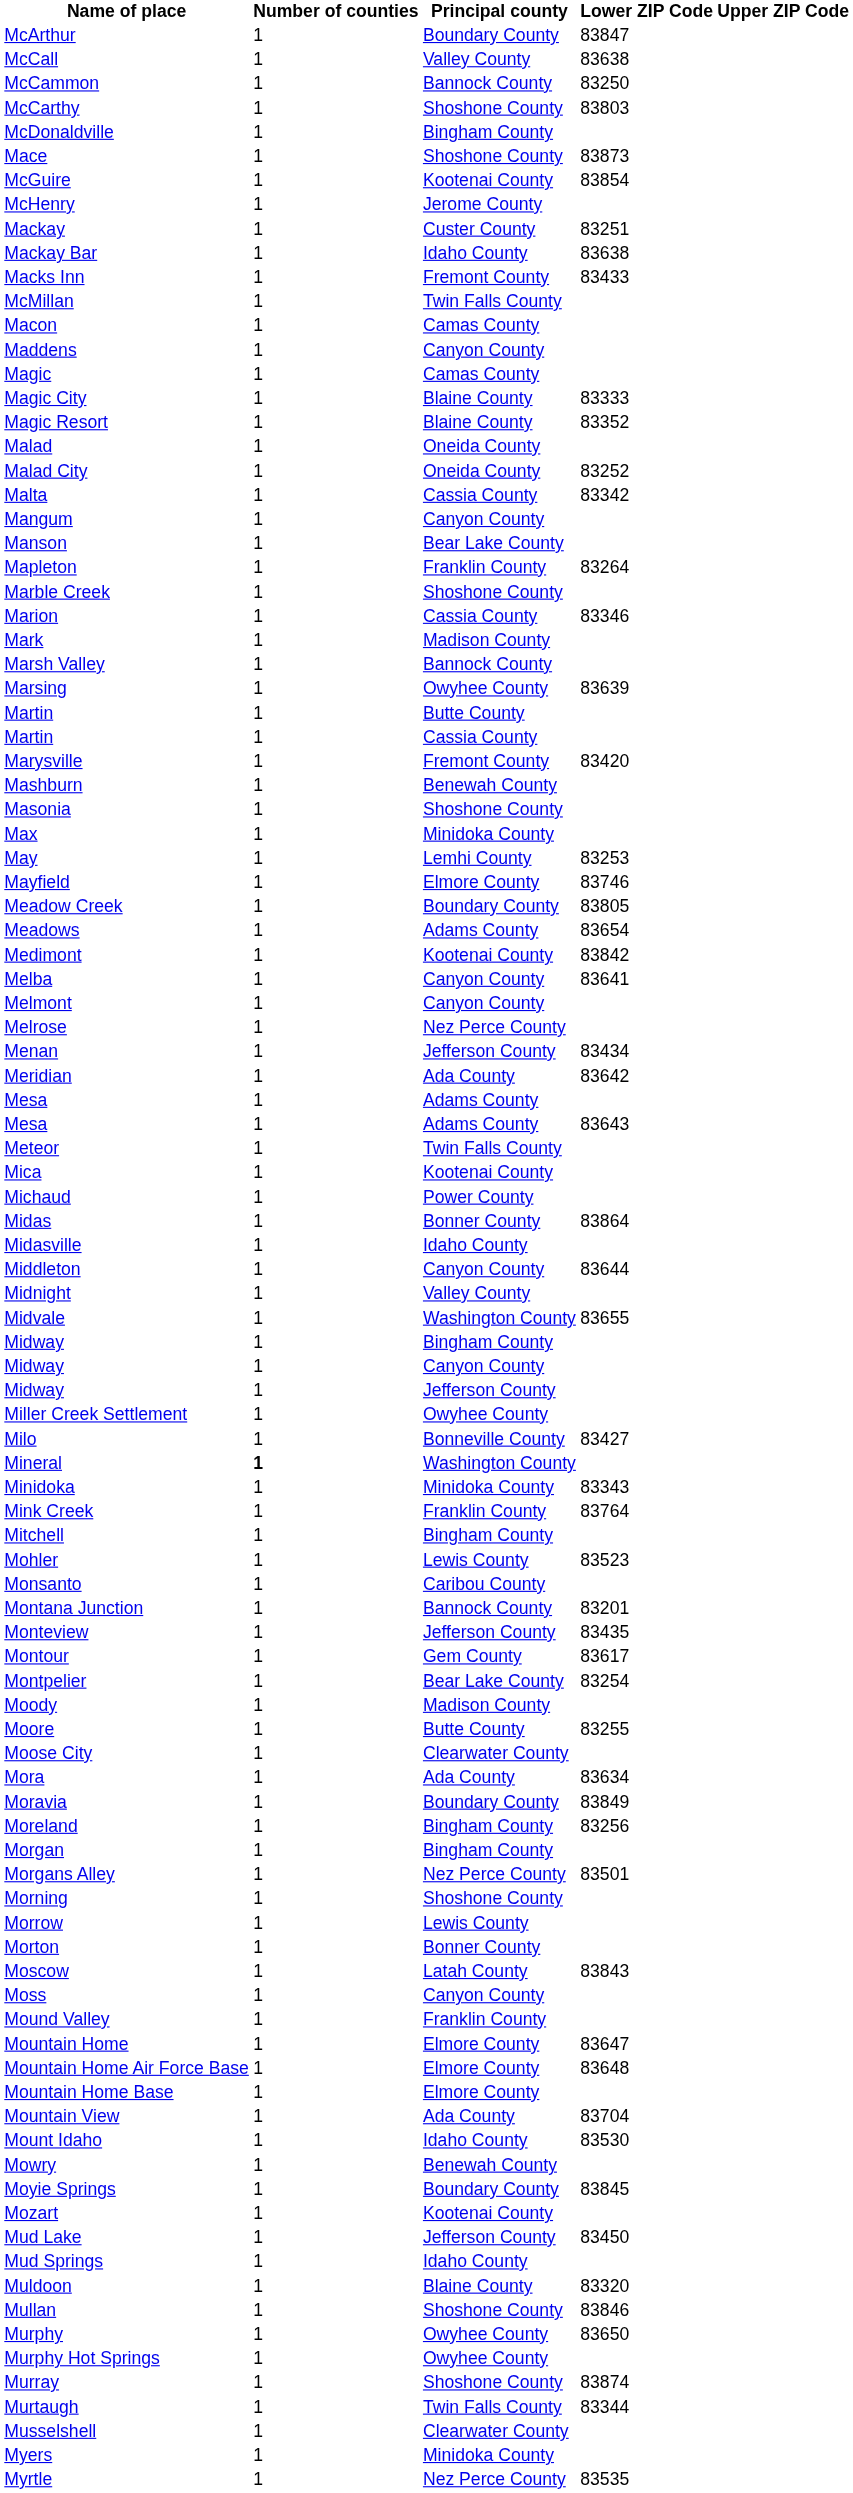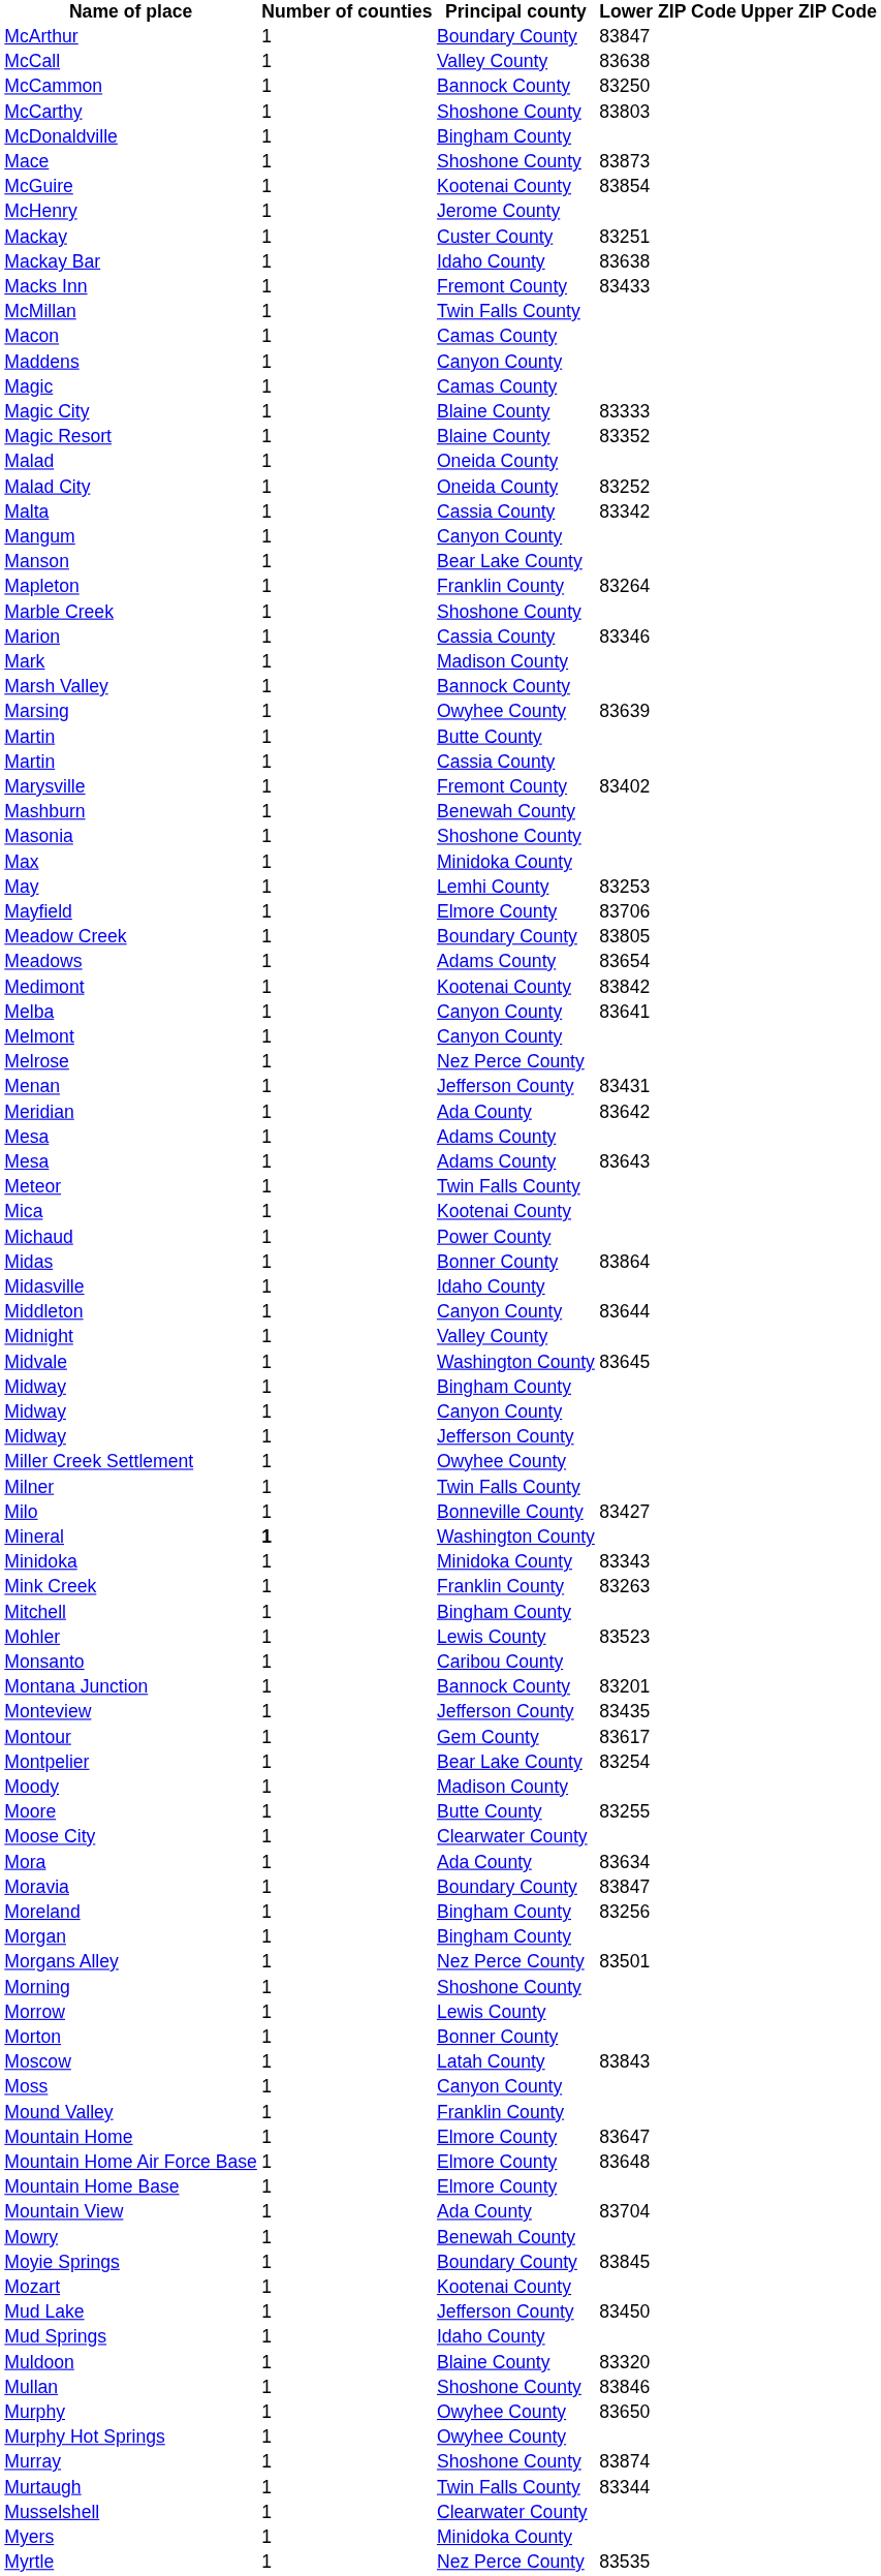 <table>
 <tr>
 <th>Name of place</th>
 <th>Number of counties</th>
 <th>Principal county</th>
 <th>Lower ZIP Code</th>
 <th>Upper ZIP Code</th>
 </tr>
 <tr --->
 <td><a href='#'>McArthur</a></td>
 <td>1</td>
 <td><a href='#'>Boundary County</a></td>
 <td>83847</td>
 <td> </td>
 </tr>
 <tr --->
 <td><a href='#'>McCall</a></td>
 <td>1</td>
 <td><a href='#'>Valley County</a></td>
 <td>83638</td>
 <td> </td>
 </tr>
 <tr --->
 <td><a href='#'>McCammon</a></td>
 <td>1</td>
 <td><a href='#'>Bannock County</a></td>
 <td>83250</td>
 <td> </td>
 </tr>
 <tr --->
 <td><a href='#'>McCarthy</a></td>
 <td>1</td>
 <td><a href='#'>Shoshone County</a></td>
 <td>83803</td>
 <td> </td>
 </tr>
 <tr --->
 <td><a href='#'>McDonaldville</a></td>
 <td>1</td>
 <td><a href='#'>Bingham County</a></td>
 <td> </td>
 <td> </td>
 </tr>
 <tr --->
 <td><a href='#'>Mace</a></td>
 <td>1</td>
 <td><a href='#'>Shoshone County</a></td>
 <td>83873</td>
 <td> </td>
 </tr>
 <tr --->
 <td><a href='#'>McGuire</a></td>
 <td>1</td>
 <td><a href='#'>Kootenai County</a></td>
 <td>83854</td>
 <td> </td>
 </tr>
 <tr --->
 <td><a href='#'>McHenry</a></td>
 <td>1</td>
 <td><a href='#'>Jerome County</a></td>
 <td> </td>
 <td> </td>
 </tr>
 <tr --->
 <td><a href='#'>Mackay</a></td>
 <td>1</td>
 <td><a href='#'>Custer County</a></td>
 <td>83251</td>
 <td> </td>
 </tr>
 <tr --->
 <td><a href='#'>Mackay Bar</a></td>
 <td>1</td>
 <td><a href='#'>Idaho County</a></td>
 <td>83638</td>
 <td> </td>
 </tr>
 <tr --->
 <td><a href='#'>Macks Inn</a></td>
 <td>1</td>
 <td><a href='#'>Fremont County</a></td>
 <td>83433</td>
 <td> </td>
 </tr>
 <tr --->
 <td><a href='#'>McMillan</a></td>
 <td>1</td>
 <td><a href='#'>Twin Falls County</a></td>
 <td> </td>
 <td> </td>
 </tr>
 <tr --->
 <td><a href='#'>Macon</a></td>
 <td>1</td>
 <td><a href='#'>Camas County</a></td>
 <td> </td>
 <td> </td>
 </tr>
 <tr --->
 <td><a href='#'>Maddens</a></td>
 <td>1</td>
 <td><a href='#'>Canyon County</a></td>
 <td> </td>
 <td> </td>
 </tr>
 <tr --->
 <td><a href='#'>Magic</a></td>
 <td>1</td>
 <td><a href='#'>Camas County</a></td>
 <td> </td>
 <td> </td>
 </tr>
 <tr --->
 <td><a href='#'>Magic City</a></td>
 <td>1</td>
 <td><a href='#'>Blaine County</a></td>
 <td>83333</td>
 <td> </td>
 </tr>
 <tr --->
 <td><a href='#'>Magic Resort</a></td>
 <td>1</td>
 <td><a href='#'>Blaine County</a></td>
 <td>83352</td>
 <td> </td>
 </tr>
 <tr --->
 <td><a href='#'>Malad</a></td>
 <td>1</td>
 <td><a href='#'>Oneida County</a></td>
 <td> </td>
 <td> </td>
 </tr>
 <tr --->
 <td><a href='#'>Malad City</a></td>
 <td>1</td>
 <td><a href='#'>Oneida County</a></td>
 <td>83252</td>
 <td> </td>
 </tr>
 <tr --->
 <td><a href='#'>Malta</a></td>
 <td>1</td>
 <td><a href='#'>Cassia County</a></td>
 <td>83342</td>
 <td> </td>
 </tr>
 <tr --->
 <td><a href='#'>Mangum</a></td>
 <td>1</td>
 <td><a href='#'>Canyon County</a></td>
 <td> </td>
 <td> </td>
 </tr>
 <tr --->
 <td><a href='#'>Manson</a></td>
 <td>1</td>
 <td><a href='#'>Bear Lake County</a></td>
 <td> </td>
 <td> </td>
 </tr>
 <tr --->
 <td><a href='#'>Mapleton</a></td>
 <td>1</td>
 <td><a href='#'>Franklin County</a></td>
 <td>83264</td>
 <td> </td>
 </tr>
 <tr --->
 <td><a href='#'>Marble Creek</a></td>
 <td>1</td>
 <td><a href='#'>Shoshone County</a></td>
 <td> </td>
 <td> </td>
 </tr>
 <tr --->
 <td><a href='#'>Marion</a></td>
 <td>1</td>
 <td><a href='#'>Cassia County</a></td>
 <td>83346</td>
 <td> </td>
 </tr>
 <tr --->
 <td><a href='#'>Mark</a></td>
 <td>1</td>
 <td><a href='#'>Madison County</a></td>
 <td> </td>
 <td> </td>
 </tr>
 <tr --->
 <td><a href='#'>Marsh Valley</a></td>
 <td>1</td>
 <td><a href='#'>Bannock County</a></td>
 <td> </td>
 <td> </td>
 </tr>
 <tr --->
 <td><a href='#'>Marsing</a></td>
 <td>1</td>
 <td><a href='#'>Owyhee County</a></td>
 <td>83639</td>
 <td> </td>
 </tr>
 <tr --->
 <td><a href='#'>Martin</a></td>
 <td>1</td>
 <td><a href='#'>Butte County</a></td>
 <td> </td>
 <td> </td>
 </tr>
 <tr --->
 <td><a href='#'>Martin</a></td>
 <td>1</td>
 <td><a href='#'>Cassia County</a></td>
 <td> </td>
 <td> </td>
 </tr>
 <tr --->
 <td><a href='#'>Marysville</a></td>
 <td>1</td>
 <td><a href='#'>Fremont County</a></td>
-<td>83420</td>
+<td>83402</td>
 <td> </td>
 </tr>
 <tr --->
 <td><a href='#'>Mashburn</a></td>
 <td>1</td>
 <td><a href='#'>Benewah County</a></td>
 <td> </td>
 <td> </td>
 </tr>
 <tr --->
 <td><a href='#'>Masonia</a></td>
 <td>1</td>
 <td><a href='#'>Shoshone County</a></td>
 <td> </td>
 <td> </td>
 </tr>
 <tr --->
 <td><a href='#'>Max</a></td>
 <td>1</td>
 <td><a href='#'>Minidoka County</a></td>
 <td> </td>
 <td> </td>
 </tr>
 <tr --->
 <td><a href='#'>May</a></td>
 <td>1</td>
 <td><a href='#'>Lemhi County</a></td>
 <td>83253</td>
 <td> </td>
 </tr>
 <tr --->
 <td><a href='#'>Mayfield</a></td>
 <td>1</td>
 <td><a href='#'>Elmore County</a></td>
-<td>83746</td>
+<td>83706</td>
 <td> </td>
 </tr>
 <tr --->
 <td><a href='#'>Meadow Creek</a></td>
 <td>1</td>
 <td><a href='#'>Boundary County</a></td>
 <td>83805</td>
 <td> </td>
 </tr>
 <tr --->
 <td><a href='#'>Meadows</a></td>
 <td>1</td>
 <td><a href='#'>Adams County</a></td>
 <td>83654</td>
 <td> </td>
 </tr>
 <tr --->
 <td><a href='#'>Medimont</a></td>
 <td>1</td>
 <td><a href='#'>Kootenai County</a></td>
 <td>83842</td>
 <td> </td>
 </tr>
 <tr --->
 <td><a href='#'>Melba</a></td>
 <td>1</td>
 <td><a href='#'>Canyon County</a></td>
 <td>83641</td>
 <td> </td>
 </tr>
 <tr --->
 <td><a href='#'>Melmont</a></td>
 <td>1</td>
 <td><a href='#'>Canyon County</a></td>
 <td> </td>
 <td> </td>
 </tr>
 <tr --->
 <td><a href='#'>Melrose</a></td>
 <td>1</td>
 <td><a href='#'>Nez Perce County</a></td>
 <td> </td>
 <td> </td>
 </tr>
 <tr --->
 <td><a href='#'>Menan</a></td>
 <td>1</td>
 <td><a href='#'>Jefferson County</a></td>
-<td>83434</td>
+<td>83431</td>
 <td> </td>
 </tr>
 <tr --->
 <td><a href='#'>Meridian</a></td>
 <td>1</td>
 <td><a href='#'>Ada County</a></td>
 <td>83642</td>
 <td> </td>
 </tr>
 <tr --->
 <td><a href='#'>Mesa</a></td>
 <td>1</td>
 <td><a href='#'>Adams County</a></td>
 <td> </td>
 <td> </td>
 </tr>
 <tr --->
 <td><a href='#'>Mesa</a></td>
 <td>1</td>
 <td><a href='#'>Adams County</a></td>
 <td>83643</td>
 <td> </td>
 </tr>
 <tr --->
 <td><a href='#'>Meteor</a></td>
 <td>1</td>
 <td><a href='#'>Twin Falls County</a></td>
 <td> </td>
 <td> </td>
 </tr>
 <tr --->
 <td><a href='#'>Mica</a></td>
 <td>1</td>
 <td><a href='#'>Kootenai County</a></td>
 <td> </td>
 <td> </td>
 </tr>
 <tr --->
 <td><a href='#'>Michaud</a></td>
 <td>1</td>
 <td><a href='#'>Power County</a></td>
 <td> </td>
 <td> </td>
 </tr>
 <tr --->
 <td><a href='#'>Midas</a></td>
 <td>1</td>
 <td><a href='#'>Bonner County</a></td>
 <td>83864</td>
 <td> </td>
 </tr>
 <tr --->
 <td><a href='#'>Midasville</a></td>
 <td>1</td>
 <td><a href='#'>Idaho County</a></td>
 <td> </td>
 <td> </td>
 </tr>
 <tr --->
 <td><a href='#'>Middleton</a></td>
 <td>1</td>
 <td><a href='#'>Canyon County</a></td>
 <td>83644</td>
 <td> </td>
 </tr>
 <tr --->
 <td><a href='#'>Midnight</a></td>
 <td>1</td>
 <td><a href='#'>Valley County</a></td>
 <td> </td>
 <td> </td>
 </tr>
 <tr --->
 <td><a href='#'>Midvale</a></td>
 <td>1</td>
 <td><a href='#'>Washington County</a></td>
-<td>83655</td>
+<td>83645</td>
 <td> </td>
 </tr>
 <tr --->
 <td><a href='#'>Midway</a></td>
 <td>1</td>
 <td><a href='#'>Bingham County</a></td>
 <td> </td>
 <td> </td>
 </tr>
 <tr --->
 <td><a href='#'>Midway</a></td>
 <td>1</td>
 <td><a href='#'>Canyon County</a></td>
 <td> </td>
 <td> </td>
 </tr>
 <tr --->
 <td><a href='#'>Midway</a></td>
 <td>1</td>
 <td><a href='#'>Jefferson County</a></td>
 <td> </td>
 <td> </td>
 </tr>
 <tr --->
 <td><a href='#'>Miller Creek Settlement</a></td>
 <td>1</td>
 <td><a href='#'>Owyhee County</a></td>
 <td> </td>
 <td> </td>
 </tr>
 <tr --->
+<td><a href='#'>Milner</a></td>
+<td>1</td>
+<td><a href='#'>Twin Falls County</a></td>
+<td> </td>
+<td> </td>
+</tr>
+<tr --->
 <td><a href='#'>Milo</a></td>
 <td>1</td>
 <td><a href='#'>Bonneville County</a></td>
 <td>83427</td>
 <td> </td>
 </tr>
 <tr --->
 <td><a href='#'>Mineral</a></td>
 <td><strong>1</strong></td>
 <td><a href='#'>Washington County</a></td>
 <td> </td>
 <td> </td>
 </tr>
 <tr --->
 <td><a href='#'>Minidoka</a></td>
 <td>1</td>
 <td><a href='#'>Minidoka County</a></td>
 <td>83343</td>
 <td> </td>
 </tr>
 <tr --->
 <td><a href='#'>Mink Creek</a></td>
 <td>1</td>
 <td><a href='#'>Franklin County</a></td>
-<td>83764</td>
+<td>83263</td>
 <td> </td>
 </tr>
 <tr --->
 <td><a href='#'>Mitchell</a></td>
 <td>1</td>
 <td><a href='#'>Bingham County</a></td>
 <td> </td>
 <td> </td>
 </tr>
 <tr --->
 <td><a href='#'>Mohler</a></td>
 <td>1</td>
 <td><a href='#'>Lewis County</a></td>
 <td>83523</td>
 <td> </td>
 </tr>
 <tr --->
 <td><a href='#'>Monsanto</a></td>
 <td>1</td>
 <td><a href='#'>Caribou County</a></td>
 <td> </td>
 <td> </td>
 </tr>
 <tr --->
 <td><a href='#'>Montana Junction</a></td>
 <td>1</td>
 <td><a href='#'>Bannock County</a></td>
 <td>83201</td>
 <td> </td>
 </tr>
 <tr --->
 <td><a href='#'>Monteview</a></td>
 <td>1</td>
 <td><a href='#'>Jefferson County</a></td>
 <td>83435</td>
 <td> </td>
 </tr>
 <tr --->
 <td><a href='#'>Montour</a></td>
 <td>1</td>
 <td><a href='#'>Gem County</a></td>
 <td>83617</td>
 <td> </td>
 </tr>
 <tr --->
 <td><a href='#'>Montpelier</a></td>
 <td>1</td>
 <td><a href='#'>Bear Lake County</a></td>
 <td>83254</td>
 <td> </td>
 </tr>
 <tr --->
 <td><a href='#'>Moody</a></td>
 <td>1</td>
 <td><a href='#'>Madison County</a></td>
 <td> </td>
 <td> </td>
 </tr>
 <tr --->
 <td><a href='#'>Moore</a></td>
 <td>1</td>
 <td><a href='#'>Butte County</a></td>
 <td>83255</td>
 <td> </td>
 </tr>
 <tr --->
 <td><a href='#'>Moose City</a></td>
 <td>1</td>
 <td><a href='#'>Clearwater County</a></td>
 <td> </td>
 <td> </td>
 </tr>
 <tr --->
 <td><a href='#'>Mora</a></td>
 <td>1</td>
 <td><a href='#'>Ada County</a></td>
 <td>83634</td>
 <td> </td>
 </tr>
 <tr --->
 <td><a href='#'>Moravia</a></td>
 <td>1</td>
 <td><a href='#'>Boundary County</a></td>
-<td>83849</td>
+<td>83847</td>
 <td> </td>
 </tr>
 <tr --->
 <td><a href='#'>Moreland</a></td>
 <td>1</td>
 <td><a href='#'>Bingham County</a></td>
 <td>83256</td>
 <td> </td>
 </tr>
 <tr --->
 <td><a href='#'>Morgan</a></td>
 <td>1</td>
 <td><a href='#'>Bingham County</a></td>
 <td> </td>
 <td> </td>
 </tr>
 <tr --->
 <td><a href='#'>Morgans Alley</a></td>
 <td>1</td>
 <td><a href='#'>Nez Perce County</a></td>
 <td>83501</td>
 <td> </td>
 </tr>
 <tr --->
 <td><a href='#'>Morning</a></td>
 <td>1</td>
 <td><a href='#'>Shoshone County</a></td>
 <td> </td>
 <td> </td>
 </tr>
 <tr --->
 <td><a href='#'>Morrow</a></td>
 <td>1</td>
 <td><a href='#'>Lewis County</a></td>
 <td> </td>
 <td> </td>
 </tr>
 <tr --->
 <td><a href='#'>Morton</a></td>
 <td>1</td>
 <td><a href='#'>Bonner County</a></td>
 <td> </td>
 <td> </td>
 </tr>
 <tr --->
 <td><a href='#'>Moscow</a></td>
 <td>1</td>
 <td><a href='#'>Latah County</a></td>
 <td>83843</td>
 <td> </td>
 </tr>
 <tr --->
 <td><a href='#'>Moss</a></td>
 <td>1</td>
 <td><a href='#'>Canyon County</a></td>
 <td> </td>
 <td> </td>
 </tr>
 <tr --->
 <td><a href='#'>Mound Valley</a></td>
 <td>1</td>
 <td><a href='#'>Franklin County</a></td>
 <td> </td>
 <td> </td>
 </tr>
 <tr --->
 <td><a href='#'>Mountain Home</a></td>
 <td>1</td>
 <td><a href='#'>Elmore County</a></td>
 <td>83647</td>
 <td> </td>
 </tr>
 <tr --->
 <td><a href='#'>Mountain Home Air Force Base</a></td>
 <td>1</td>
 <td><a href='#'>Elmore County</a></td>
 <td>83648</td>
 <td> </td>
 </tr>
 <tr --->
 <td><a href='#'>Mountain Home Base</a></td>
 <td>1</td>
 <td><a href='#'>Elmore County</a></td>
 <td> </td>
 <td> </td>
 </tr>
 <tr --->
 <td><a href='#'>Mountain View</a></td>
 <td>1</td>
 <td><a href='#'>Ada County</a></td>
 <td>83704</td>
-<td> </td>
-</tr>
-<tr --->
-<td><a href='#'>Mount Idaho</a></td>
-<td>1</td>
-<td><a href='#'>Idaho County</a></td>
-<td>83530</td>
 <td> </td>
 </tr>
 <tr --->
 <td><a href='#'>Mowry</a></td>
 <td>1</td>
 <td><a href='#'>Benewah County</a></td>
 <td> </td>
 <td> </td>
 </tr>
 <tr --->
 <td><a href='#'>Moyie Springs</a></td>
 <td>1</td>
 <td><a href='#'>Boundary County</a></td>
 <td>83845</td>
 <td> </td>
 </tr>
 <tr --->
 <td><a href='#'>Mozart</a></td>
 <td>1</td>
 <td><a href='#'>Kootenai County</a></td>
 <td> </td>
 <td> </td>
 </tr>
 <tr --->
 <td><a href='#'>Mud Lake</a></td>
 <td>1</td>
 <td><a href='#'>Jefferson County</a></td>
 <td>83450</td>
 <td> </td>
 </tr>
 <tr --->
 <td><a href='#'>Mud Springs</a></td>
 <td>1</td>
 <td><a href='#'>Idaho County</a></td>
 <td> </td>
 <td> </td>
 </tr>
 <tr --->
 <td><a href='#'>Muldoon</a></td>
 <td>1</td>
 <td><a href='#'>Blaine County</a></td>
 <td>83320</td>
 <td> </td>
 </tr>
 <tr --->
 <td><a href='#'>Mullan</a></td>
 <td>1</td>
 <td><a href='#'>Shoshone County</a></td>
 <td>83846</td>
 <td> </td>
 </tr>
 <tr --->
 <td><a href='#'>Murphy</a></td>
 <td>1</td>
 <td><a href='#'>Owyhee County</a></td>
 <td>83650</td>
 <td> </td>
 </tr>
 <tr --->
 <td><a href='#'>Murphy Hot Springs</a></td>
 <td>1</td>
 <td><a href='#'>Owyhee County</a></td>
 <td> </td>
 <td> </td>
 </tr>
 <tr --->
 <td><a href='#'>Murray</a></td>
 <td>1</td>
 <td><a href='#'>Shoshone County</a></td>
 <td>83874</td>
 <td> </td>
 </tr>
 <tr --->
 <td><a href='#'>Murtaugh</a></td>
 <td>1</td>
 <td><a href='#'>Twin Falls County</a></td>
 <td>83344</td>
 <td> </td>
 </tr>
 <tr --->
 <td><a href='#'>Musselshell</a></td>
 <td>1</td>
 <td><a href='#'>Clearwater County</a></td>
 <td> </td>
 <td> </td>
 </tr>
 <tr --->
 <td><a href='#'>Myers</a></td>
 <td>1</td>
 <td><a href='#'>Minidoka County</a></td>
 <td> </td>
 <td> </td>
 </tr>
 <tr --->
 <td><a href='#'>Myrtle</a></td>
 <td>1</td>
 <td><a href='#'>Nez Perce County</a></td>
 <td>83535</td>
 <td> </td>
 </tr>
 <tr --->
 </tr>
 </table>
